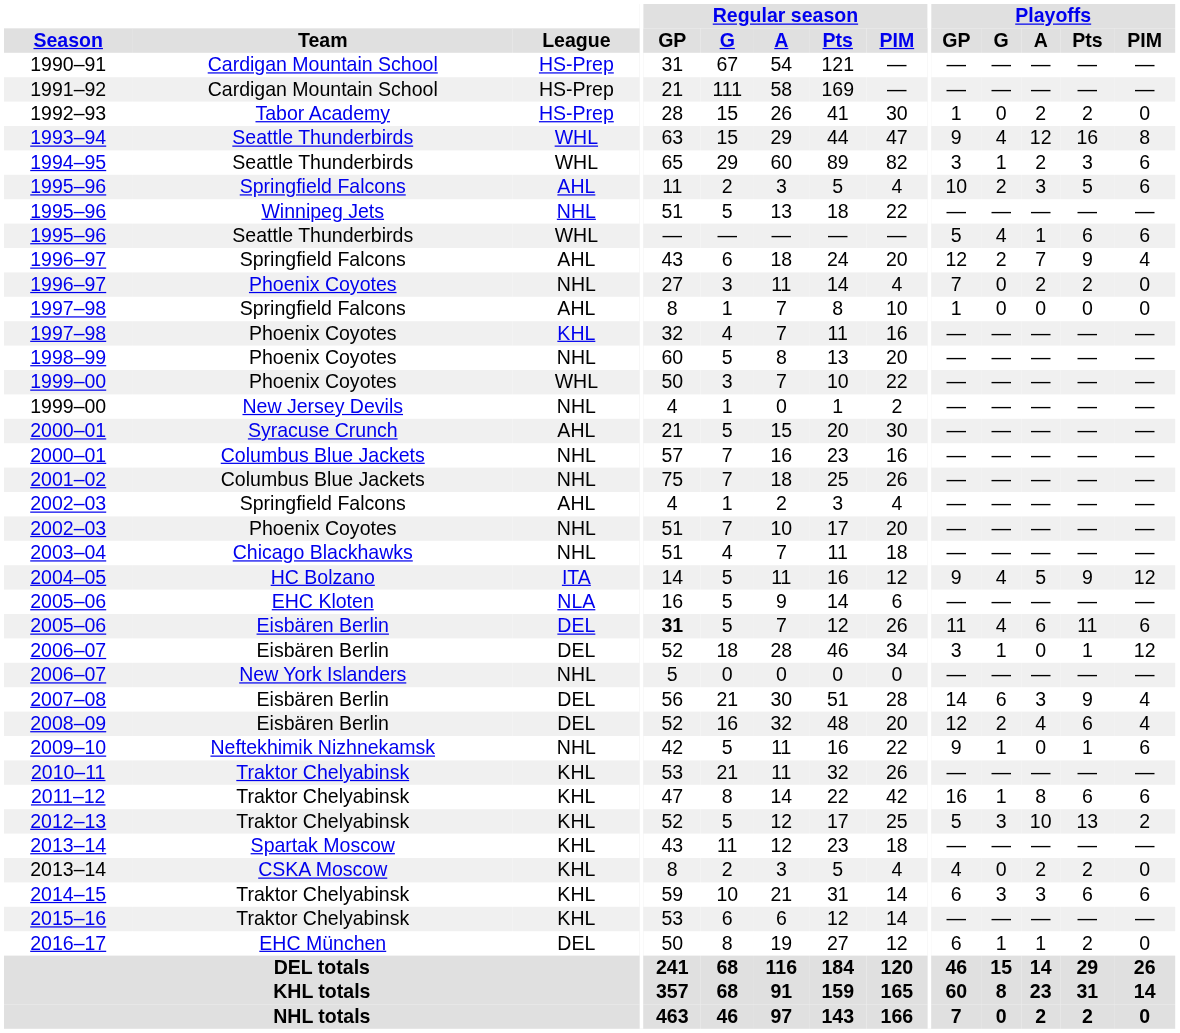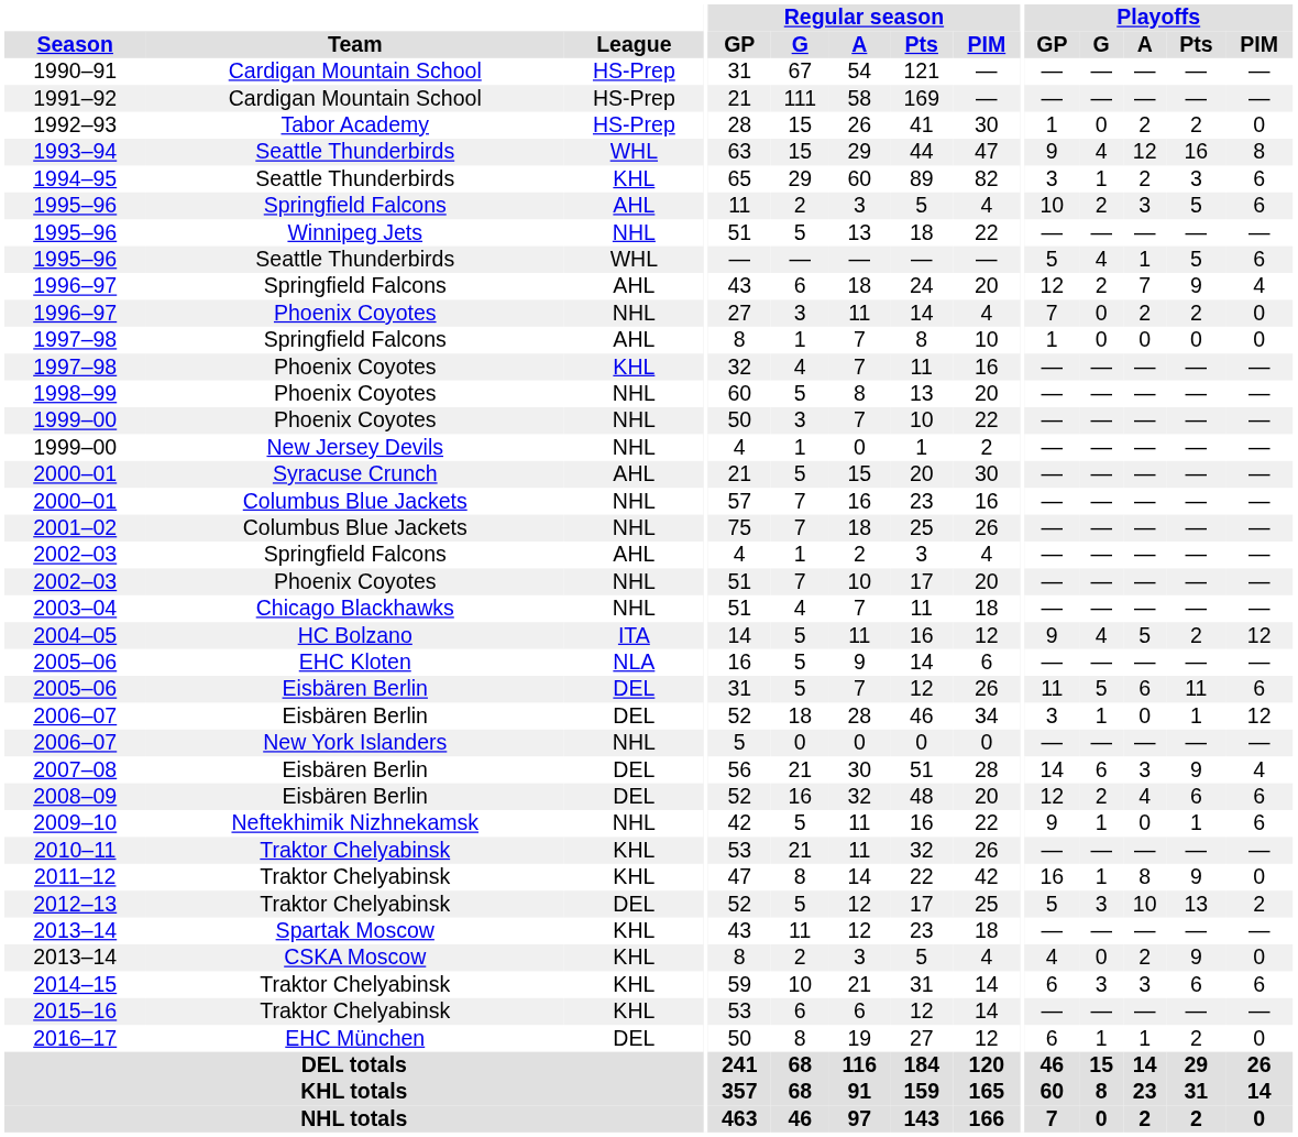 <table border="0" cellpadding="1" cellspacing="0" style="text-align:center; width:60em">
 <tr bgcolor="#e0e0e0">
 <th colspan="3" bgcolor="#ffffff"></th>
 <th rowspan="100" bgcolor="#ffffff"></th>
 <th colspan="5"><a href='#'>Regular season</a></th>
 <th rowspan="100" bgcolor="#ffffff"></th>
 <th colspan="5"><a href='#'>Playoffs</a></th>
 </tr>
 <tr bgcolor="#e0e0e0">
 <th><a href='#'>Season</a></th>
 <th>Team</th>
 <th>League</th>
 <th>GP</th>
 <th><a href='#'>G</a></th>
 <th><a href='#'>A</a></th>
 <th><a href='#'>Pts</a></th>
 <th><a href='#'>PIM</a></th>
 <th>GP</th>
 <th>G</th>
 <th>A</th>
 <th>Pts</th>
 <th>PIM</th>
 </tr>
 <tr>
 <td>1990–91</td>
 <td><a href='#'>Cardigan Mountain School</a></td>
 <td><a href='#'>HS-Prep</a></td>
 <td>31</td>
 <td>67</td>
 <td>54</td>
 <td>121</td>
 <td>—</td>
 <td>—</td>
 <td>—</td>
 <td>—</td>
 <td>—</td>
 <td>—</td>
 </tr>
 <tr bgcolor="#f0f0f0">
 <td>1991–92</td>
 <td>Cardigan Mountain School</td>
 <td>HS-Prep</td>
 <td>21</td>
 <td>111</td>
 <td>58</td>
 <td>169</td>
 <td>—</td>
 <td>—</td>
 <td>—</td>
 <td>—</td>
 <td>—</td>
 <td>—</td>
 </tr>
 <tr>
 <td>1992–93</td>
 <td><a href='#'>Tabor Academy</a></td>
 <td><a href='#'>HS-Prep</a></td>
 <td>28</td>
 <td>15</td>
 <td>26</td>
 <td>41</td>
 <td>30</td>
 <td>1</td>
 <td>0</td>
 <td>2</td>
 <td>2</td>
 <td>0</td>
 </tr>
 <tr bgcolor="#f0f0f0">
 <td><a href='#'>1993–94</a></td>
 <td><a href='#'>Seattle Thunderbirds</a></td>
 <td><a href='#'>WHL</a></td>
 <td>63</td>
 <td>15</td>
 <td>29</td>
 <td>44</td>
 <td>47</td>
 <td>9</td>
 <td>4</td>
 <td>12</td>
 <td>16</td>
 <td>8</td>
 </tr>
 <tr>
 <td><a href='#'>1994–95</a></td>
 <td>Seattle Thunderbirds</td>
-<td>WHL</td>
+<td><a href='#'>KHL</a></td>
 <td>65</td>
 <td>29</td>
 <td>60</td>
 <td>89</td>
 <td>82</td>
 <td>3</td>
 <td>1</td>
 <td>2</td>
 <td>3</td>
 <td>6</td>
 </tr>
 <tr bgcolor="#f0f0f0">
 <td><a href='#'>1995–96</a></td>
 <td><a href='#'>Springfield Falcons</a></td>
 <td><a href='#'>AHL</a></td>
 <td>11</td>
 <td>2</td>
 <td>3</td>
 <td>5</td>
 <td>4</td>
 <td>10</td>
 <td>2</td>
 <td>3</td>
 <td>5</td>
 <td>6</td>
 </tr>
 <tr>
 <td><a href='#'>1995–96</a></td>
 <td><a href='#'>Winnipeg Jets</a></td>
 <td><a href='#'>NHL</a></td>
 <td>51</td>
 <td>5</td>
 <td>13</td>
 <td>18</td>
 <td>22</td>
 <td>—</td>
 <td>—</td>
 <td>—</td>
 <td>—</td>
 <td>—</td>
 </tr>
 <tr bgcolor="#f0f0f0">
 <td><a href='#'>1995–96</a></td>
 <td>Seattle Thunderbirds</td>
 <td>WHL</td>
 <td>—</td>
 <td>—</td>
 <td>—</td>
 <td>—</td>
 <td>—</td>
 <td>5</td>
 <td>4</td>
 <td>1</td>
-<td>6</td>
+<td>5</td>
 <td>6</td>
 </tr>
 <tr>
 <td><a href='#'>1996–97</a></td>
 <td>Springfield Falcons</td>
 <td>AHL</td>
 <td>43</td>
 <td>6</td>
 <td>18</td>
 <td>24</td>
 <td>20</td>
 <td>12</td>
 <td>2</td>
 <td>7</td>
 <td>9</td>
 <td>4</td>
 </tr>
 <tr bgcolor="#f0f0f0">
 <td><a href='#'>1996–97</a></td>
 <td><a href='#'>Phoenix Coyotes</a></td>
 <td>NHL</td>
 <td>27</td>
 <td>3</td>
 <td>11</td>
 <td>14</td>
 <td>4</td>
 <td>7</td>
 <td>0</td>
 <td>2</td>
 <td>2</td>
 <td>0</td>
 </tr>
 <tr>
 <td><a href='#'>1997–98</a></td>
 <td>Springfield Falcons</td>
 <td>AHL</td>
 <td>8</td>
 <td>1</td>
 <td>7</td>
 <td>8</td>
 <td>10</td>
 <td>1</td>
 <td>0</td>
 <td>0</td>
 <td>0</td>
 <td>0</td>
 </tr>
 <tr bgcolor="#f0f0f0">
 <td><a href='#'>1997–98</a></td>
 <td>Phoenix Coyotes</td>
 <td><a href='#'>KHL</a></td>
 <td>32</td>
 <td>4</td>
 <td>7</td>
 <td>11</td>
 <td>16</td>
 <td>—</td>
 <td>—</td>
 <td>—</td>
 <td>—</td>
 <td>—</td>
 </tr>
 <tr>
 <td><a href='#'>1998–99</a></td>
 <td>Phoenix Coyotes</td>
 <td>NHL</td>
 <td>60</td>
 <td>5</td>
 <td>8</td>
 <td>13</td>
 <td>20</td>
 <td>—</td>
 <td>—</td>
 <td>—</td>
 <td>—</td>
 <td>—</td>
 </tr>
 <tr bgcolor="#f0f0f0">
 <td><a href='#'>1999–00</a></td>
 <td>Phoenix Coyotes</td>
-<td>WHL</td>
+<td>NHL</td>
 <td>50</td>
 <td>3</td>
 <td>7</td>
 <td>10</td>
 <td>22</td>
 <td>—</td>
 <td>—</td>
 <td>—</td>
 <td>—</td>
 <td>—</td>
 </tr>
 <tr>
 <td>1999–00</td>
 <td><a href='#'>New Jersey Devils</a></td>
 <td>NHL</td>
 <td>4</td>
 <td>1</td>
 <td>0</td>
 <td>1</td>
 <td>2</td>
 <td>—</td>
 <td>—</td>
 <td>—</td>
 <td>—</td>
 <td>—</td>
 </tr>
 <tr bgcolor="#f0f0f0">
 <td><a href='#'>2000–01</a></td>
 <td><a href='#'>Syracuse Crunch</a></td>
 <td>AHL</td>
 <td>21</td>
 <td>5</td>
 <td>15</td>
 <td>20</td>
 <td>30</td>
 <td>—</td>
 <td>—</td>
 <td>—</td>
 <td>—</td>
 <td>—</td>
 </tr>
 <tr>
 <td><a href='#'>2000–01</a></td>
 <td><a href='#'>Columbus Blue Jackets</a></td>
 <td>NHL</td>
 <td>57</td>
 <td>7</td>
 <td>16</td>
 <td>23</td>
 <td>16</td>
 <td>—</td>
 <td>—</td>
 <td>—</td>
 <td>—</td>
 <td>—</td>
 </tr>
 <tr bgcolor="#f0f0f0">
 <td><a href='#'>2001–02</a></td>
 <td>Columbus Blue Jackets</td>
 <td>NHL</td>
 <td>75</td>
 <td>7</td>
 <td>18</td>
 <td>25</td>
 <td>26</td>
 <td>—</td>
 <td>—</td>
 <td>—</td>
 <td>—</td>
 <td>—</td>
 </tr>
 <tr>
 <td><a href='#'>2002–03</a></td>
 <td>Springfield Falcons</td>
 <td>AHL</td>
 <td>4</td>
 <td>1</td>
 <td>2</td>
 <td>3</td>
 <td>4</td>
 <td>—</td>
 <td>—</td>
 <td>—</td>
 <td>—</td>
 <td>—</td>
 </tr>
 <tr bgcolor="#f0f0f0">
 <td><a href='#'>2002–03</a></td>
 <td>Phoenix Coyotes</td>
 <td>NHL</td>
 <td>51</td>
 <td>7</td>
 <td>10</td>
 <td>17</td>
 <td>20</td>
 <td>—</td>
 <td>—</td>
 <td>—</td>
 <td>—</td>
 <td>—</td>
 </tr>
 <tr>
 <td><a href='#'>2003–04</a></td>
 <td><a href='#'>Chicago Blackhawks</a></td>
 <td>NHL</td>
 <td>51</td>
 <td>4</td>
 <td>7</td>
 <td>11</td>
 <td>18</td>
 <td>—</td>
 <td>—</td>
 <td>—</td>
 <td>—</td>
 <td>—</td>
 </tr>
 <tr bgcolor="#f0f0f0">
 <td><a href='#'>2004–05</a></td>
 <td><a href='#'>HC Bolzano</a></td>
 <td><a href='#'>ITA</a></td>
 <td>14</td>
 <td>5</td>
 <td>11</td>
 <td>16</td>
 <td>12</td>
 <td>9</td>
 <td>4</td>
 <td>5</td>
-<td>9</td>
+<td>2</td>
 <td>12</td>
 </tr>
 <tr>
 <td><a href='#'>2005–06</a></td>
 <td><a href='#'>EHC Kloten</a></td>
 <td><a href='#'>NLA</a></td>
 <td>16</td>
 <td>5</td>
 <td>9</td>
 <td>14</td>
 <td>6</td>
 <td>—</td>
 <td>—</td>
 <td>—</td>
 <td>—</td>
 <td>—</td>
 </tr>
 <tr bgcolor="#f0f0f0">
 <td><a href='#'>2005–06</a></td>
 <td><a href='#'>Eisbären Berlin</a></td>
 <td><a href='#'>DEL</a></td>
-<td><strong>31</strong></td>
+<td>31</td>
 <td>5</td>
 <td>7</td>
 <td>12</td>
 <td>26</td>
 <td>11</td>
-<td>4</td>
+<td>5</td>
 <td>6</td>
 <td>11</td>
 <td>6</td>
 </tr>
 <tr>
 <td><a href='#'>2006–07</a></td>
 <td>Eisbären Berlin</td>
 <td>DEL</td>
 <td>52</td>
 <td>18</td>
 <td>28</td>
 <td>46</td>
 <td>34</td>
 <td>3</td>
 <td>1</td>
 <td>0</td>
 <td>1</td>
 <td>12</td>
 </tr>
 <tr bgcolor="#f0f0f0">
 <td><a href='#'>2006–07</a></td>
 <td><a href='#'>New York Islanders</a></td>
 <td>NHL</td>
 <td>5</td>
 <td>0</td>
 <td>0</td>
 <td>0</td>
 <td>0</td>
 <td>—</td>
 <td>—</td>
 <td>—</td>
 <td>—</td>
 <td>—</td>
 </tr>
 <tr>
 <td><a href='#'>2007–08</a></td>
 <td>Eisbären Berlin</td>
 <td>DEL</td>
 <td>56</td>
 <td>21</td>
 <td>30</td>
 <td>51</td>
 <td>28</td>
 <td>14</td>
 <td>6</td>
 <td>3</td>
 <td>9</td>
 <td>4</td>
 </tr>
 <tr bgcolor="#f0f0f0">
 <td><a href='#'>2008–09</a></td>
 <td>Eisbären Berlin</td>
 <td>DEL</td>
 <td>52</td>
 <td>16</td>
 <td>32</td>
 <td>48</td>
 <td>20</td>
 <td>12</td>
 <td>2</td>
 <td>4</td>
 <td>6</td>
-<td>4</td>
+<td>6</td>
 </tr>
 <tr>
 <td><a href='#'>2009–10</a></td>
 <td><a href='#'>Neftekhimik Nizhnekamsk</a></td>
 <td>NHL</td>
 <td>42</td>
 <td>5</td>
 <td>11</td>
 <td>16</td>
 <td>22</td>
 <td>9</td>
 <td>1</td>
 <td>0</td>
 <td>1</td>
 <td>6</td>
 </tr>
 <tr bgcolor="#f0f0f0">
 <td><a href='#'>2010–11</a></td>
 <td><a href='#'>Traktor Chelyabinsk</a></td>
 <td>KHL</td>
 <td>53</td>
 <td>21</td>
 <td>11</td>
 <td>32</td>
 <td>26</td>
 <td>—</td>
 <td>—</td>
 <td>—</td>
 <td>—</td>
 <td>—</td>
 </tr>
 <tr>
 <td><a href='#'>2011–12</a></td>
 <td>Traktor Chelyabinsk</td>
 <td>KHL</td>
 <td>47</td>
 <td>8</td>
 <td>14</td>
 <td>22</td>
 <td>42</td>
 <td>16</td>
 <td>1</td>
 <td>8</td>
-<td>6</td>
-<td>6</td>
+<td>9</td>
+<td>0</td>
 </tr>
 <tr bgcolor="#f0f0f0">
 <td><a href='#'>2012–13</a></td>
 <td>Traktor Chelyabinsk</td>
-<td>KHL</td>
+<td>DEL</td>
 <td>52</td>
 <td>5</td>
 <td>12</td>
 <td>17</td>
 <td>25</td>
 <td>5</td>
 <td>3</td>
 <td>10</td>
 <td>13</td>
 <td>2</td>
 </tr>
 <tr>
 <td><a href='#'>2013–14</a></td>
 <td><a href='#'>Spartak Moscow</a></td>
 <td>KHL</td>
 <td>43</td>
 <td>11</td>
 <td>12</td>
 <td>23</td>
 <td>18</td>
 <td>—</td>
 <td>—</td>
 <td>—</td>
 <td>—</td>
 <td>—</td>
 </tr>
 <tr bgcolor="#f0f0f0">
 <td>2013–14</td>
 <td><a href='#'>CSKA Moscow</a></td>
 <td>KHL</td>
 <td>8</td>
 <td>2</td>
 <td>3</td>
 <td>5</td>
 <td>4</td>
 <td>4</td>
 <td>0</td>
 <td>2</td>
-<td>2</td>
+<td>9</td>
 <td>0</td>
 </tr>
 <tr>
 <td><a href='#'>2014–15</a></td>
 <td>Traktor Chelyabinsk</td>
 <td>KHL</td>
 <td>59</td>
 <td>10</td>
 <td>21</td>
 <td>31</td>
 <td>14</td>
 <td>6</td>
 <td>3</td>
 <td>3</td>
 <td>6</td>
 <td>6</td>
 </tr>
 <tr bgcolor="#f0f0f0">
 <td><a href='#'>2015–16</a></td>
 <td>Traktor Chelyabinsk</td>
 <td>KHL</td>
 <td>53</td>
 <td>6</td>
 <td>6</td>
 <td>12</td>
 <td>14</td>
 <td>—</td>
 <td>—</td>
 <td>—</td>
 <td>—</td>
 <td>—</td>
 </tr>
 <tr>
 <td><a href='#'>2016–17</a></td>
 <td><a href='#'>EHC München</a></td>
 <td>DEL</td>
 <td>50</td>
 <td>8</td>
 <td>19</td>
 <td>27</td>
 <td>12</td>
 <td>6</td>
 <td>1</td>
 <td>1</td>
 <td>2</td>
 <td>0</td>
 </tr>
 <tr bgcolor="#e0e0e0">
 <th colspan="3">DEL totals</th>
 <th>241</th>
 <th>68</th>
 <th>116</th>
 <th>184</th>
 <th>120</th>
 <th>46</th>
 <th>15</th>
 <th>14</th>
 <th>29</th>
 <th>26</th>
 </tr>
 <tr bgcolor="#e0e0e0">
 <th colspan="3">KHL totals</th>
 <th>357</th>
 <th>68</th>
 <th>91</th>
 <th>159</th>
 <th>165</th>
 <th>60</th>
 <th>8</th>
 <th>23</th>
 <th>31</th>
 <th>14</th>
 </tr>
 <tr bgcolor="#e0e0e0">
 <th colspan="3">NHL totals</th>
 <th>463</th>
 <th>46</th>
 <th>97</th>
 <th>143</th>
 <th>166</th>
 <th>7</th>
 <th>0</th>
 <th>2</th>
 <th>2</th>
 <th>0</th>
 </tr>
 </table>
